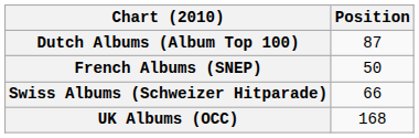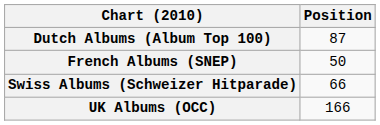 <table class="wikitable sortable plainrowheaders" style="text-align:center;">
 <tr>
 <th>Chart (2010)</th>
 <th>Position</th>
 </tr>
 <tr>
 <th scope="row">Dutch Albums (Album Top 100)</th>
 <td>87</td>
 </tr>
 <tr>
 <th scope="row">French Albums (SNEP)</th>
 <td>50</td>
 </tr>
 <tr>
 <th scope="row">Swiss Albums (Schweizer Hitparade)</th>
 <td>66</td>
 </tr>
 <tr>
 <th scope="row">UK Albums (OCC)</th>
-<td>168</td>
+<td>166</td>
 </tr>
 </table>
